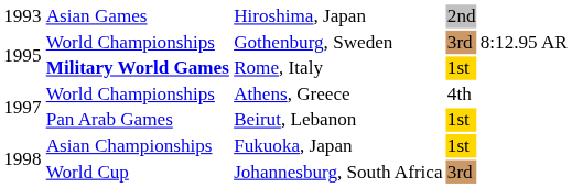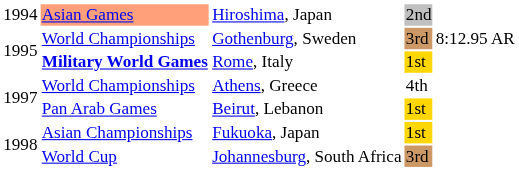 <table>
 <tr>
 </tr>
 <tr>
-<td>1993</td>
-<td><a href='#'>Asian Games</a></td>
+<td>1994</td>
+<td style="background: lightsalmon;"><a href='#'>Asian Games</a></td>
 <td><a href='#'>Hiroshima</a>, Japan</td>
 <td bgcolor="silver">2nd</td>
 <td></td>
 </tr>
 <tr>
 <td rowspan=2>1995</td>
 <td><a href='#'>World Championships</a></td>
 <td><a href='#'>Gothenburg</a>, Sweden</td>
 <td bgcolor=cc9966>3rd</td>
 <td>8:12.95 AR</td>
 </tr>
 <tr>
 <td><strong><a href='#'>Military World Games</a></strong></td>
 <td><a href='#'>Rome</a>, Italy</td>
 <td bgcolor="gold">1st</td>
 <td></td>
 </tr>
 <tr>
 <td rowspan=2>1997</td>
 <td><a href='#'>World Championships</a></td>
 <td><a href='#'>Athens</a>, Greece</td>
 <td>4th</td>
 <td></td>
 </tr>
 <tr>
 <td><a href='#'>Pan Arab Games</a></td>
 <td><a href='#'>Beirut</a>, Lebanon</td>
 <td bgcolor="gold">1st</td>
 <td></td>
 </tr>
 <tr>
 <td rowspan=2>1998</td>
 <td><a href='#'>Asian Championships</a></td>
 <td><a href='#'>Fukuoka</a>, Japan</td>
 <td bgcolor="gold">1st</td>
 <td></td>
 </tr>
 <tr>
 <td><a href='#'>World Cup</a></td>
 <td><a href='#'>Johannesburg</a>, South Africa</td>
 <td bgcolor=cc9966>3rd</td>
 <td></td>
 </tr>
 </table>
